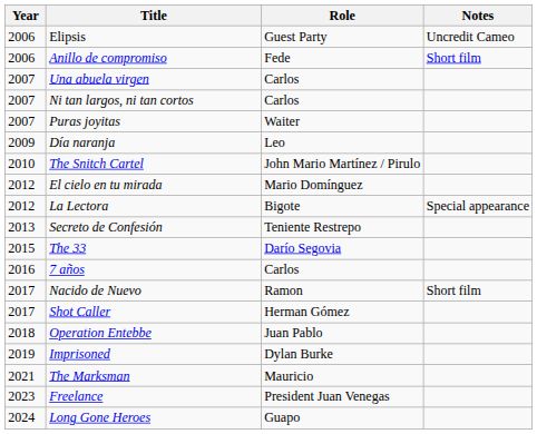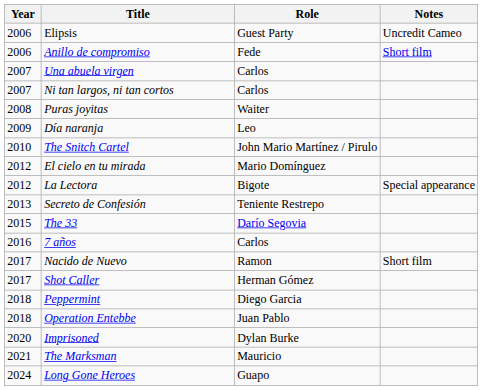 <table class="wikitable sortable">
 <tr>
 <th width="42">Year</th>
 <th width="250">Title</th>
 <th>Role</th>
 <th class="unsortable">Notes</th>
 </tr>
 <tr>
 <td>2006</td>
 <td>Elipsis</td>
 <td>Guest Party</td>
 <td>Uncredit Cameo</td>
 </tr>
 <tr>
 <td>2006</td>
 <td><em><a href='#'>Anillo de compromiso</a></em></td>
 <td>Fede</td>
 <td><a href='#'>Short film</a></td>
 </tr>
 <tr>
 <td>2007</td>
 <td><em><a href='#'>Una abuela virgen</a></em></td>
 <td>Carlos</td>
 <td></td>
 </tr>
 <tr>
 <td>2007</td>
 <td><em>Ni tan largos, ni tan cortos</em></td>
 <td>Carlos</td>
 <td></td>
 </tr>
 <tr>
-<td>2007</td>
+<td>2008</td>
 <td><em>Puras joyitas</em></td>
 <td>Waiter</td>
 <td></td>
 </tr>
 <tr>
 <td>2009</td>
 <td><em>Día naranja</em></td>
 <td>Leo</td>
 <td></td>
 </tr>
 <tr>
 <td>2010</td>
 <td><em><a href='#'>The Snitch Cartel</a></em></td>
 <td>John Mario Martínez / Pirulo</td>
 <td></td>
 </tr>
 <tr>
 <td>2012</td>
 <td><em>El cielo en tu mirada</em></td>
 <td>Mario Domínguez</td>
 <td></td>
 </tr>
 <tr>
 <td>2012</td>
 <td><em>La Lectora</em></td>
 <td>Bigote</td>
 <td>Special appearance</td>
 </tr>
 <tr>
 <td>2013</td>
 <td><em>Secreto de Confesión</em></td>
 <td>Teniente Restrepo</td>
 <td></td>
 </tr>
 <tr>
 <td>2015</td>
 <td><em><a href='#'>The 33</a></em></td>
 <td><a href='#'>Darío Segovia</a></td>
 <td></td>
 </tr>
 <tr>
 <td>2016</td>
 <td><em><a href='#'>7 años</a></em></td>
 <td>Carlos</td>
 <td></td>
 </tr>
 <tr>
 <td>2017</td>
 <td><em>Nacido de Nuevo</em></td>
 <td>Ramon</td>
 <td>Short film</td>
 </tr>
 <tr>
 <td>2017</td>
 <td><em><a href='#'>Shot Caller</a></em></td>
 <td>Herman Gómez</td>
 <td></td>
 </tr>
 <tr>
 <td>2018</td>
+<td><em><a href='#'>Peppermint</a></em></td>
+<td>Diego Garcia</td>
+<td></td>
+</tr>
+<tr>
+<td>2018</td>
 <td><em><a href='#'>Operation Entebbe</a></em></td>
 <td>Juan Pablo</td>
 <td></td>
 </tr>
 <tr>
-<td>2019</td>
+<td>2020</td>
 <td><em><a href='#'>Imprisoned</a></em></td>
 <td>Dylan Burke</td>
 <td></td>
 </tr>
 <tr>
 <td>2021</td>
 <td><em><a href='#'>The Marksman</a></em></td>
 <td>Mauricio</td>
 <td></td>
 </tr>
 <tr>
-<td>2023</td>
-<td><em><a href='#'>Freelance</a></em></td>
-<td>President Juan Venegas</td>
-<td></td>
-</tr>
-<tr>
 <td>2024</td>
 <td><em><a href='#'>Long Gone Heroes</a></em></td>
 <td>Guapo</td>
 <td></td>
 </tr>
 </table>
